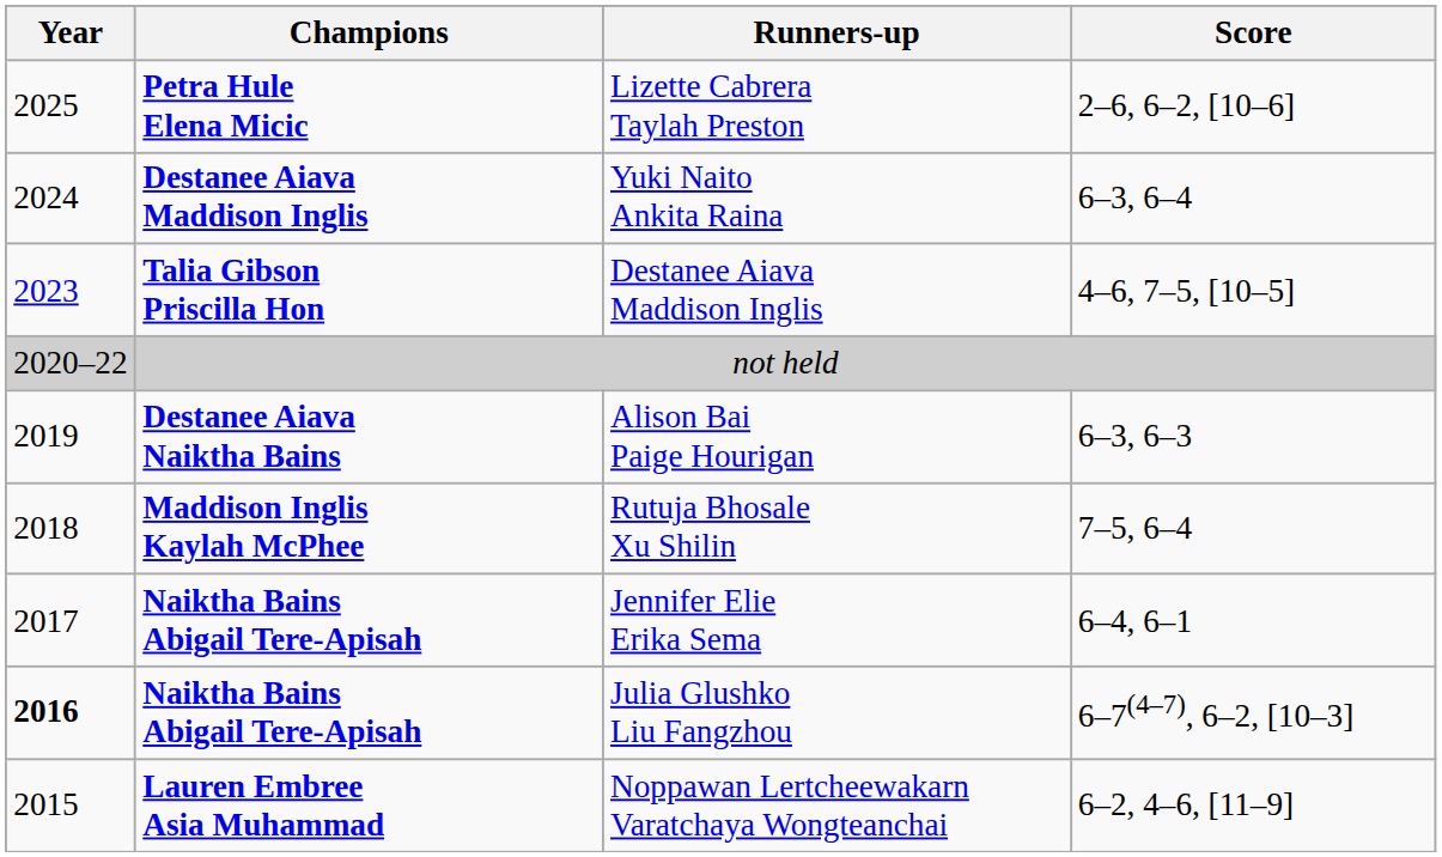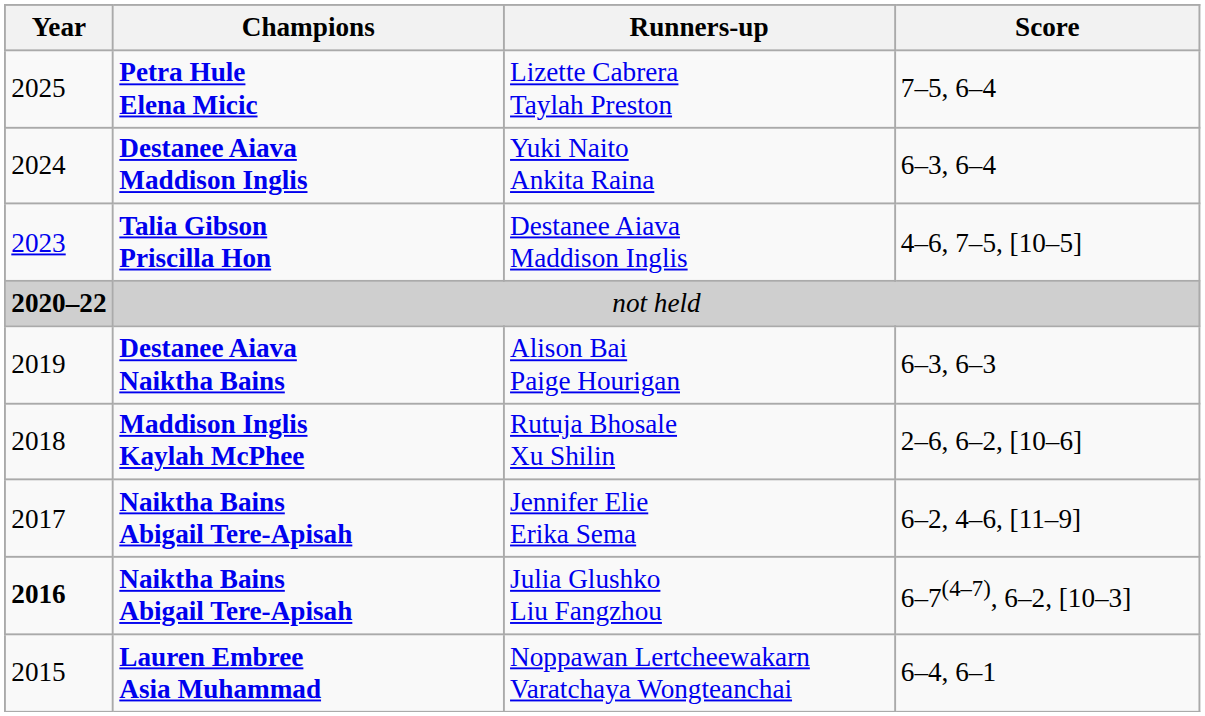 <table class="wikitable" style="font-size:90%">
 <tr>
 <th>Year</th>
 <th width="200">Champions</th>
 <th width="200">Runners-up</th>
 <th width="155">Score</th>
 </tr>
 <tr>
 <td>2025</td>
 <td><strong> <a href='#'>Petra Hule</a><br> <a href='#'>Elena Micic</a></strong></td>
 <td> <a href='#'>Lizette Cabrera</a><br> <a href='#'>Taylah Preston</a></td>
-<td>2–6, 6–2, [10–6]</td>
+<td>7–5, 6–4</td>
 </tr>
 <tr>
 <td>2024</td>
 <td> <strong><a href='#'>Destanee Aiava</a></strong><br> <strong><a href='#'>Maddison Inglis</a></strong></td>
 <td> <a href='#'>Yuki Naito</a><br> <a href='#'>Ankita Raina</a></td>
 <td>6–3, 6–4</td>
 </tr>
 <tr>
 <td><a href='#'>2023</a></td>
 <td> <strong><a href='#'>Talia Gibson</a></strong><br> <strong><a href='#'>Priscilla Hon</a></strong></td>
 <td> <a href='#'>Destanee Aiava</a><br> <a href='#'>Maddison Inglis</a></td>
 <td>4–6, 7–5, [10–5]</td>
 </tr>
 <tr>
-<td style="background:#cfcfcf">2020–22</td>
+<td style="background:#cfcfcf"><strong>2020–22</strong></td>
 <td colspan=3 align=center style="background:#cfcfcf"><em>not held</em></td>
 </tr>
 <tr>
 <td>2019</td>
 <td> <strong><a href='#'>Destanee Aiava</a></strong><br> <strong><a href='#'>Naiktha Bains</a></strong></td>
 <td> <a href='#'>Alison Bai</a><br> <a href='#'>Paige Hourigan</a></td>
 <td>6–3, 6–3</td>
 </tr>
 <tr>
 <td>2018</td>
 <td> <strong><a href='#'>Maddison Inglis</a></strong><br> <strong><a href='#'>Kaylah McPhee</a></strong></td>
 <td> <a href='#'>Rutuja Bhosale</a><br> <a href='#'>Xu Shilin</a></td>
-<td>7–5, 6–4</td>
+<td>2–6, 6–2, [10–6]</td>
 </tr>
 <tr>
 <td>2017</td>
 <td> <strong><a href='#'>Naiktha Bains</a></strong><br> <strong><a href='#'>Abigail Tere-Apisah</a></strong></td>
 <td> <a href='#'>Jennifer Elie</a><br> <a href='#'>Erika Sema</a></td>
-<td>6–4, 6–1</td>
+<td>6–2, 4–6, [11–9]</td>
 </tr>
 <tr>
 <td><strong>2016</strong></td>
 <td> <strong><a href='#'>Naiktha Bains</a></strong><br> <strong><a href='#'>Abigail Tere-Apisah</a></strong></td>
 <td> <a href='#'>Julia Glushko</a><br> <a href='#'>Liu Fangzhou</a></td>
 <td>6–7<sup>(4–7)</sup>, 6–2, [10–3]</td>
 </tr>
 <tr>
 <td>2015</td>
 <td> <strong><a href='#'>Lauren Embree</a></strong><br> <strong><a href='#'>Asia Muhammad</a></strong></td>
 <td> <a href='#'>Noppawan Lertcheewakarn</a><br> <a href='#'>Varatchaya Wongteanchai</a></td>
-<td>6–2, 4–6, [11–9]</td>
+<td>6–4, 6–1</td>
 </tr>
 </table>
